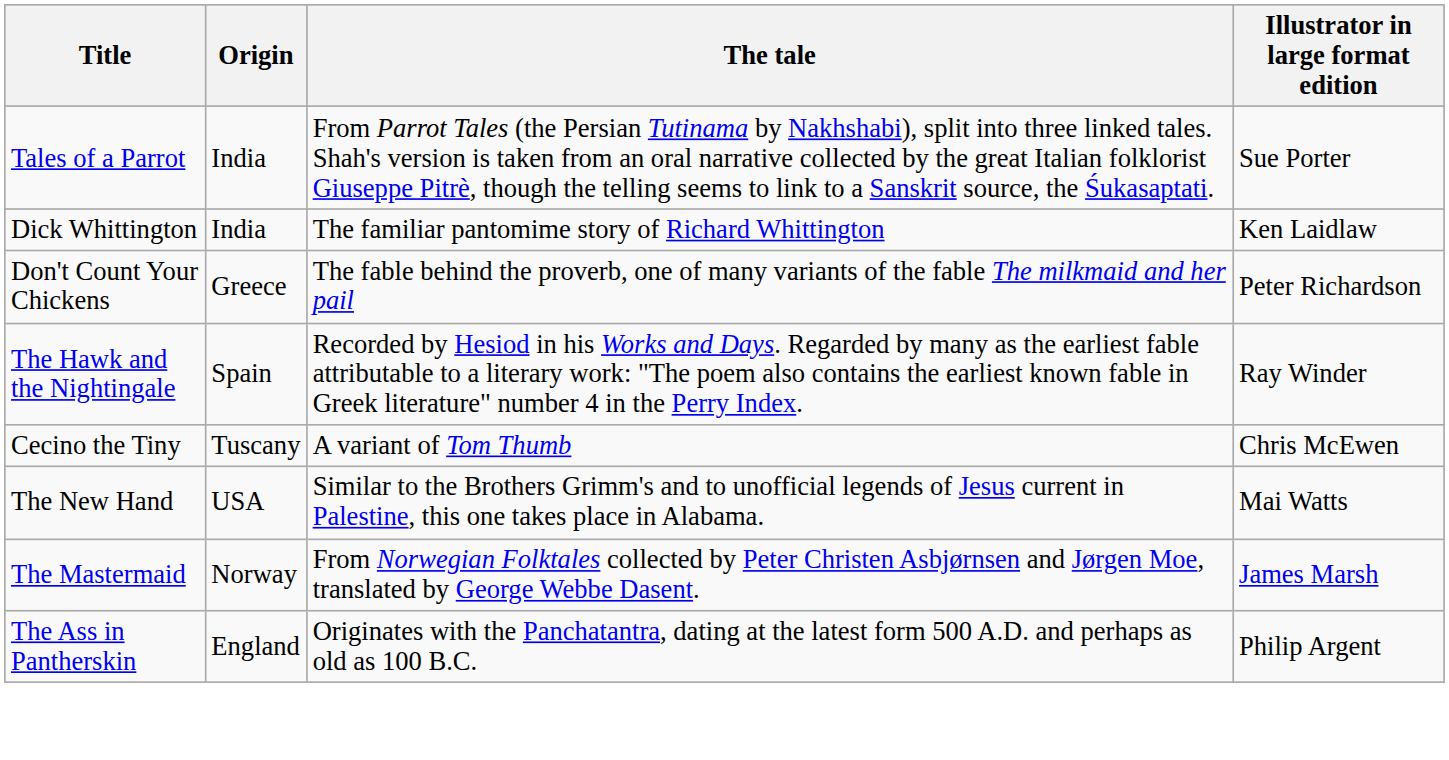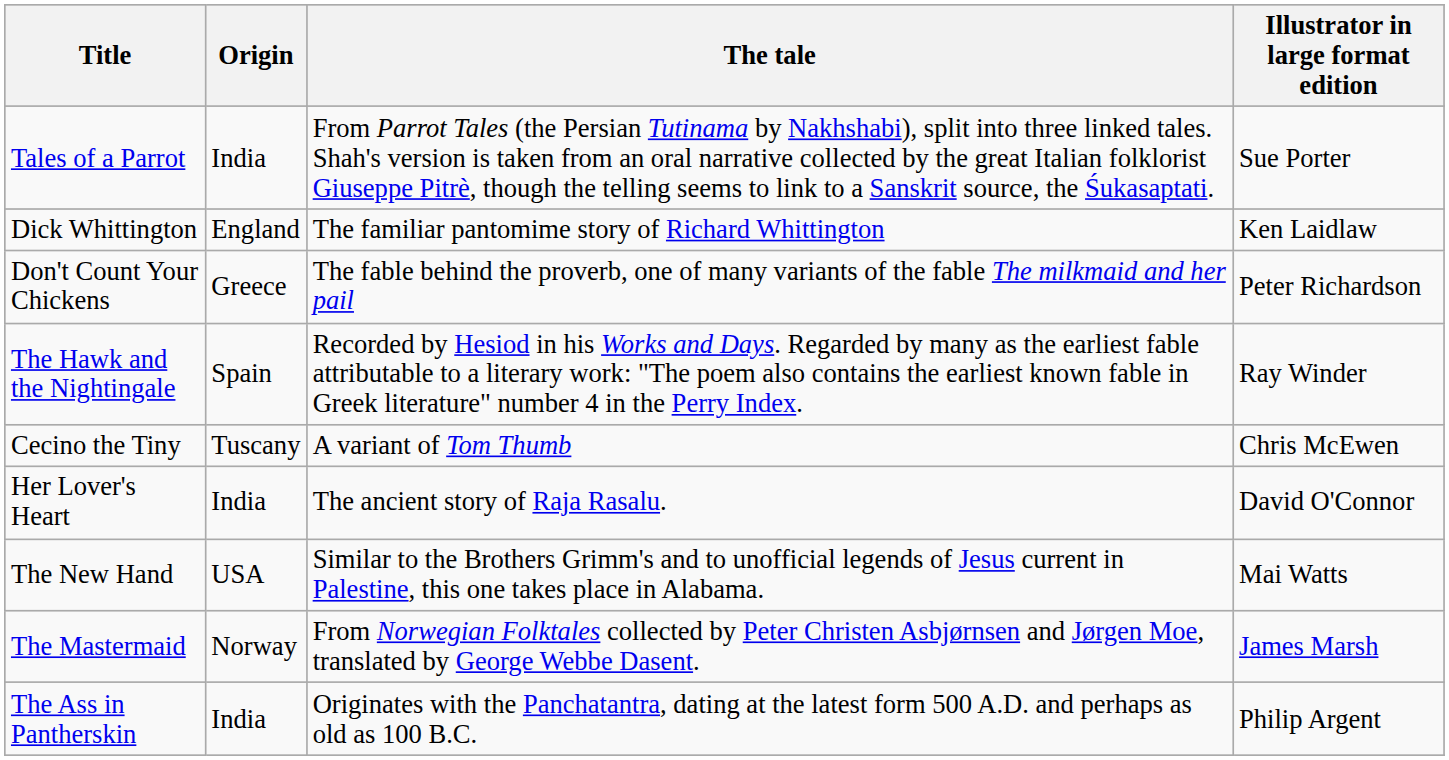 <table class="wikitable" border="1">
 <tr>
 <th>Title</th>
 <th>Origin</th>
 <th>The tale</th>
 <th>Illustrator in large format edition</th>
 </tr>
 <tr>
 <td><a href='#'>Tales of a Parrot</a></td>
 <td>India</td>
 <td>From <em>Parrot Tales</em> (the Persian <em><a href='#'>Tutinama</a></em> by <a href='#'>Nakhshabi</a>), split into three linked tales. Shah's version is taken from an oral narrative collected by the great Italian folklorist <a href='#'>Giuseppe Pitrè</a>, though the telling seems to link to a <a href='#'>Sanskrit</a> source, the <a href='#'>Śukasaptati</a>.</td>
 <td>Sue Porter</td>
 </tr>
 <tr>
 <td>Dick Whittington</td>
-<td>India</td>
+<td>England</td>
 <td>The familiar pantomime story of <a href='#'>Richard Whittington</a></td>
 <td>Ken Laidlaw</td>
 </tr>
 <tr>
 <td>Don't Count Your Chickens</td>
 <td>Greece</td>
 <td>The fable behind the proverb, one of many variants of the fable <em><a href='#'>The milkmaid and her pail</a></em></td>
 <td>Peter Richardson</td>
 </tr>
 <tr>
 <td><a href='#'>The Hawk and the Nightingale</a></td>
 <td>Spain</td>
 <td>Recorded by <a href='#'>Hesiod</a> in his <em><a href='#'>Works and Days</a></em>. Regarded by many as the earliest fable attributable to a literary work: "The poem also contains the earliest known fable in Greek literature" number 4 in the <a href='#'>Perry Index</a>.</td>
 <td>Ray Winder</td>
 </tr>
 <tr>
 <td>Cecino the Tiny</td>
 <td>Tuscany</td>
 <td>A variant of <em><a href='#'>Tom Thumb</a></em></td>
 <td>Chris McEwen</td>
 </tr>
 <tr>
+<td>Her Lover's Heart</td>
+<td>India</td>
+<td>The ancient story of <a href='#'>Raja Rasalu</a>.</td>
+<td>David O'Connor</td>
+</tr>
+<tr>
 <td>The New Hand</td>
 <td>USA</td>
 <td>Similar to the Brothers Grimm's <em></em> and to unofficial legends of <a href='#'>Jesus</a> current in <a href='#'>Palestine</a>, this one takes place in Alabama.</td>
 <td>Mai Watts</td>
 </tr>
 <tr>
 <td><a href='#'>The Mastermaid</a></td>
 <td>Norway</td>
 <td>From <em><a href='#'>Norwegian Folktales</a></em> collected by <a href='#'>Peter Christen Asbjørnsen</a> and <a href='#'>Jørgen Moe</a>, translated by <a href='#'>George Webbe Dasent</a>.</td>
 <td><a href='#'>James Marsh</a></td>
 </tr>
 <tr>
 <td><a href='#'>The Ass in Pantherskin</a></td>
-<td>England</td>
+<td>India</td>
 <td>Originates with the <a href='#'>Panchatantra</a>, dating at the latest form 500 A.D. and perhaps as old as 100 B.C.</td>
 <td>Philip Argent</td>
 </tr>
 </table>
